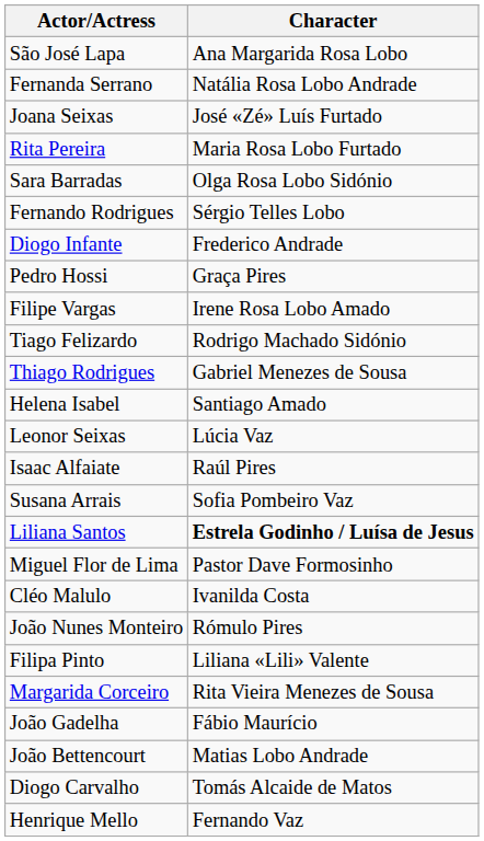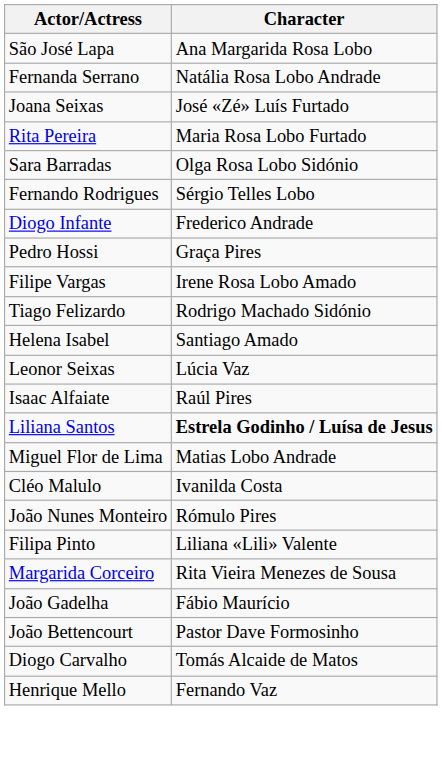 <table class="wikitable sortable">
 <tr>
 <th>Actor/Actress</th>
 <th>Character</th>
 </tr>
 <tr>
 <td>São José Lapa</td>
 <td>Ana Margarida Rosa Lobo</td>
 </tr>
 <tr>
 <td>Fernanda Serrano</td>
 <td>Natália Rosa Lobo Andrade</td>
 </tr>
 <tr>
 <td>Joana Seixas</td>
 <td>José «Zé» Luís Furtado</td>
 </tr>
 <tr>
 <td><a href='#'>Rita Pereira</a></td>
 <td>Maria Rosa Lobo Furtado</td>
 </tr>
 <tr>
 <td>Sara Barradas</td>
 <td>Olga Rosa Lobo Sidónio</td>
 </tr>
 <tr>
 <td>Fernando Rodrigues</td>
 <td>Sérgio Telles Lobo</td>
 </tr>
 <tr>
 <td><a href='#'>Diogo Infante</a></td>
 <td>Frederico Andrade</td>
 </tr>
 <tr>
 <td>Pedro Hossi</td>
 <td>Graça Pires</td>
 </tr>
 <tr>
 <td>Filipe Vargas</td>
 <td>Irene Rosa Lobo Amado</td>
 </tr>
 <tr>
 <td>Tiago Felizardo</td>
 <td>Rodrigo Machado Sidónio</td>
 </tr>
 <tr>
-<td><a href='#'>Thiago Rodrigues</a></td>
-<td>Gabriel Menezes de Sousa</td>
-</tr>
-<tr>
 <td>Helena Isabel</td>
 <td>Santiago Amado</td>
 </tr>
 <tr>
 <td>Leonor Seixas</td>
 <td>Lúcia Vaz</td>
 </tr>
 <tr>
 <td>Isaac Alfaiate</td>
 <td>Raúl Pires</td>
 </tr>
 <tr>
-<td>Susana Arrais</td>
-<td>Sofia Pombeiro Vaz</td>
-</tr>
-<tr>
 <td><a href='#'>Liliana Santos</a></td>
 <td><strong>Estrela Godinho / Luísa de Jesus</strong></td>
 </tr>
 <tr>
 <td>Miguel Flor de Lima</td>
-<td>Pastor Dave Formosinho</td>
+<td>Matias Lobo Andrade</td>
 </tr>
 <tr>
 <td>Cléo Malulo</td>
 <td>Ivanilda Costa</td>
 </tr>
 <tr>
 <td>João Nunes Monteiro</td>
 <td>Rómulo Pires</td>
 </tr>
 <tr>
 <td>Filipa Pinto</td>
 <td>Liliana «Lili» Valente</td>
 </tr>
 <tr>
 <td><a href='#'>Margarida Corceiro</a></td>
 <td>Rita Vieira Menezes de Sousa</td>
 </tr>
 <tr>
 <td>João Gadelha</td>
 <td>Fábio Maurício</td>
 </tr>
 <tr>
 <td>João Bettencourt</td>
-<td>Matias Lobo Andrade</td>
+<td>Pastor Dave Formosinho</td>
 </tr>
 <tr>
 <td>Diogo Carvalho</td>
 <td>Tomás Alcaide de Matos</td>
 </tr>
 <tr>
 <td>Henrique Mello</td>
 <td>Fernando Vaz</td>
 </tr>
 </table>
